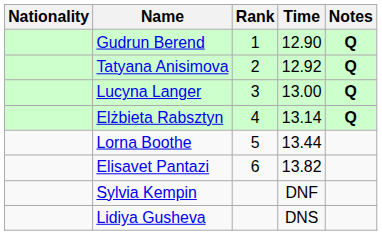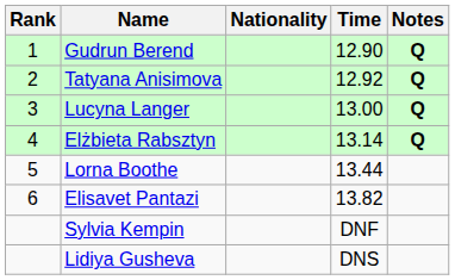 <table class="wikitable sortable" style="text-align:center">
 <tr>
+<th>Rank</th>
+<th>Name</th>
 <th>Nationality</th>
-<th>Name</th>
-<th>Rank</th>
 <th>Time</th>
 <th>Notes</th>
 </tr>
 <tr bgcolor=ccffcc>
+<td>1</td>
+<td align=left><a href='#'>Gudrun Berend</a></td>
 <td align=left></td>
-<td align=left><a href='#'>Gudrun Berend</a></td>
-<td>1</td>
 <td>12.90</td>
 <td><strong>Q</strong></td>
 </tr>
 <tr bgcolor=ccffcc>
+<td>2</td>
+<td align=left><a href='#'>Tatyana Anisimova</a></td>
 <td align=left></td>
-<td align=left><a href='#'>Tatyana Anisimova</a></td>
-<td>2</td>
 <td>12.92</td>
 <td><strong>Q</strong></td>
 </tr>
 <tr bgcolor=ccffcc>
+<td>3</td>
+<td align=left><a href='#'>Lucyna Langer</a></td>
 <td align=left></td>
-<td align=left><a href='#'>Lucyna Langer</a></td>
-<td>3</td>
 <td>13.00</td>
 <td><strong>Q</strong></td>
 </tr>
 <tr bgcolor=ccffcc>
+<td>4</td>
+<td align=left><a href='#'>Elżbieta Rabsztyn</a></td>
 <td align=left></td>
-<td align=left><a href='#'>Elżbieta Rabsztyn</a></td>
-<td>4</td>
 <td>13.14</td>
 <td><strong>Q</strong></td>
 </tr>
 <tr>
+<td>5</td>
+<td align=left><a href='#'>Lorna Boothe</a></td>
 <td align=left></td>
-<td align=left><a href='#'>Lorna Boothe</a></td>
-<td>5</td>
 <td>13.44</td>
 <td></td>
 </tr>
 <tr>
+<td>6</td>
+<td align=left><a href='#'>Elisavet Pantazi</a></td>
 <td align=left></td>
-<td align=left><a href='#'>Elisavet Pantazi</a></td>
-<td>6</td>
 <td>13.82</td>
 <td></td>
 </tr>
 <tr>
+<td></td>
+<td align=left><a href='#'>Sylvia Kempin</a></td>
 <td align=left></td>
-<td align=left><a href='#'>Sylvia Kempin</a></td>
-<td></td>
 <td>DNF</td>
 <td></td>
 </tr>
 <tr>
+<td></td>
+<td align=left><a href='#'>Lidiya Gusheva</a></td>
 <td align=left></td>
-<td align=left><a href='#'>Lidiya Gusheva</a></td>
-<td></td>
 <td>DNS</td>
 <td></td>
 </tr>
 </table>
